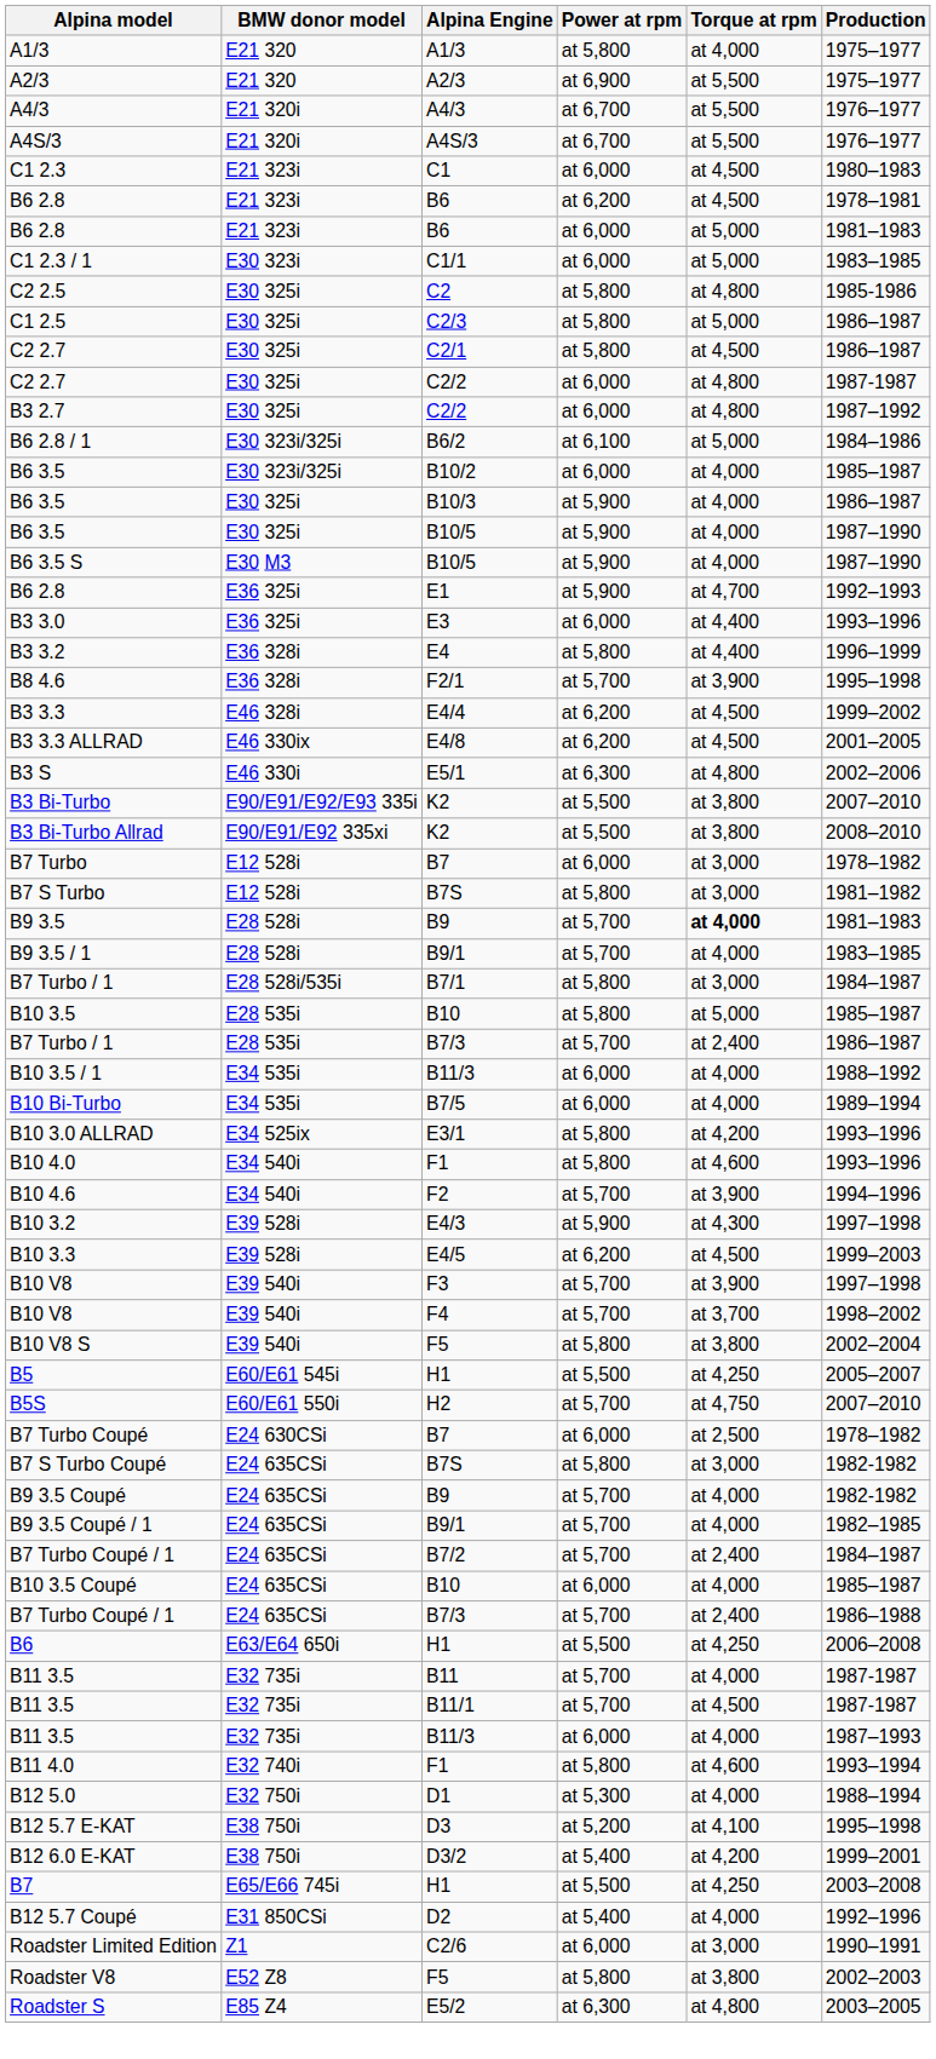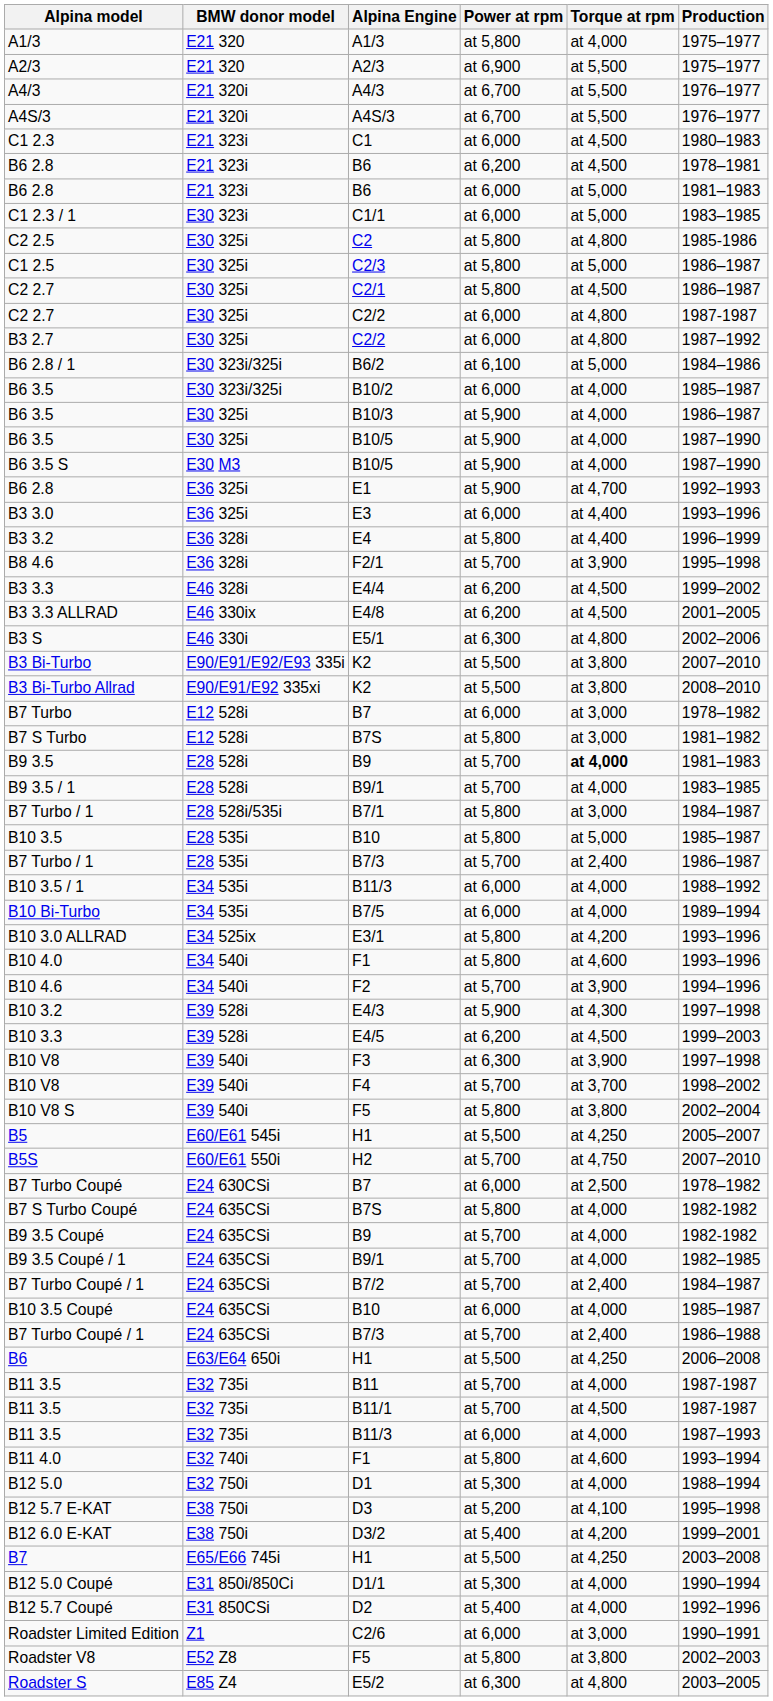 <table class="wikitable sortable">
 <tr>
 <th>Alpina model</th>
 <th>BMW donor model</th>
 <th>Alpina Engine</th>
 <th>Power at rpm</th>
 <th>Torque at rpm</th>
 <th>Production</th>
 </tr>
 <tr>
 <td>A1/3</td>
 <td><a href='#'>E21</a> 320</td>
 <td>A1/3</td>
 <td> at 5,800</td>
 <td> at 4,000</td>
 <td>1975–1977</td>
 </tr>
 <tr>
 <td>A2/3</td>
 <td><a href='#'>E21</a> 320</td>
 <td>A2/3</td>
 <td> at 6,900</td>
 <td> at 5,500</td>
 <td>1975–1977</td>
 </tr>
 <tr>
 <td>A4/3</td>
 <td><a href='#'>E21</a> 320i</td>
 <td>A4/3</td>
 <td> at 6,700</td>
 <td> at 5,500</td>
 <td>1976–1977</td>
 </tr>
 <tr>
 <td>A4S/3</td>
 <td><a href='#'>E21</a> 320i</td>
 <td>A4S/3</td>
 <td> at 6,700</td>
 <td> at 5,500</td>
 <td>1976–1977</td>
 </tr>
 <tr>
 <td>C1 2.3</td>
 <td><a href='#'>E21</a> 323i</td>
 <td>C1</td>
 <td> at 6,000</td>
 <td> at 4,500</td>
 <td>1980–1983</td>
 </tr>
 <tr>
 <td>B6 2.8</td>
 <td><a href='#'>E21</a> 323i</td>
 <td>B6</td>
 <td> at 6,200</td>
 <td> at 4,500</td>
 <td>1978–1981</td>
 </tr>
 <tr>
 <td>B6 2.8</td>
 <td><a href='#'>E21</a> 323i</td>
 <td>B6</td>
 <td> at 6,000</td>
 <td> at 5,000</td>
 <td>1981–1983</td>
 </tr>
 <tr>
 <td>C1 2.3 / 1</td>
 <td><a href='#'>E30</a> 323i</td>
 <td>C1/1</td>
 <td> at 6,000</td>
 <td> at 5,000</td>
 <td>1983–1985</td>
 </tr>
 <tr>
 <td>C2 2.5</td>
 <td><a href='#'>E30</a> 325i</td>
 <td><a href='#'>C2</a></td>
 <td> at 5,800</td>
 <td> at 4,800</td>
 <td>1985-1986</td>
 </tr>
 <tr>
 <td>C1 2.5</td>
 <td><a href='#'>E30</a> 325i</td>
 <td><a href='#'>C2/3</a></td>
 <td> at 5,800</td>
 <td> at 5,000</td>
 <td>1986–1987</td>
 </tr>
 <tr>
 <td>C2 2.7</td>
 <td><a href='#'>E30</a> 325i</td>
 <td><a href='#'>C2/1</a></td>
 <td> at 5,800</td>
 <td> at 4,500</td>
 <td>1986–1987</td>
 </tr>
 <tr>
 <td>C2 2.7</td>
 <td><a href='#'>E30</a> 325i</td>
 <td>C2/2</td>
 <td> at 6,000</td>
 <td> at 4,800</td>
 <td>1987-1987</td>
 </tr>
 <tr>
 <td>B3 2.7</td>
 <td><a href='#'>E30</a> 325i</td>
 <td><a href='#'>C2/2</a></td>
 <td> at 6,000</td>
 <td> at 4,800</td>
 <td>1987–1992</td>
 </tr>
 <tr>
 <td>B6 2.8 / 1</td>
 <td><a href='#'>E30</a> 323i/325i</td>
 <td>B6/2</td>
 <td> at 6,100</td>
 <td> at 5,000</td>
 <td>1984–1986</td>
 </tr>
 <tr>
 <td>B6 3.5</td>
 <td><a href='#'>E30</a> 323i/325i</td>
 <td>B10/2</td>
 <td> at 6,000</td>
 <td> at 4,000</td>
 <td>1985–1987</td>
 </tr>
 <tr>
 <td>B6 3.5</td>
 <td><a href='#'>E30</a> 325i</td>
 <td>B10/3</td>
 <td> at 5,900</td>
 <td> at 4,000</td>
 <td>1986–1987</td>
 </tr>
 <tr>
 <td>B6 3.5</td>
 <td><a href='#'>E30</a> 325i</td>
 <td>B10/5</td>
 <td> at 5,900</td>
 <td> at 4,000</td>
 <td>1987–1990</td>
 </tr>
 <tr>
 <td>B6 3.5 S</td>
 <td><a href='#'>E30</a> <a href='#'>M3</a></td>
 <td>B10/5</td>
 <td> at 5,900</td>
 <td> at 4,000</td>
 <td>1987–1990</td>
 </tr>
 <tr>
 <td>B6 2.8</td>
 <td><a href='#'>E36</a> 325i</td>
 <td>E1</td>
 <td> at 5,900</td>
 <td> at 4,700</td>
 <td>1992–1993</td>
 </tr>
 <tr>
 <td>B3 3.0</td>
 <td><a href='#'>E36</a> 325i</td>
 <td>E3</td>
 <td> at 6,000</td>
 <td> at 4,400</td>
 <td>1993–1996</td>
 </tr>
 <tr>
 <td>B3 3.2</td>
 <td><a href='#'>E36</a> 328i</td>
 <td>E4</td>
 <td> at 5,800</td>
 <td> at 4,400</td>
 <td>1996–1999</td>
 </tr>
 <tr>
 <td>B8 4.6</td>
 <td><a href='#'>E36</a> 328i</td>
 <td>F2/1</td>
 <td> at 5,700</td>
 <td> at 3,900</td>
 <td>1995–1998</td>
 </tr>
 <tr>
 <td>B3 3.3</td>
 <td><a href='#'>E46</a> 328i</td>
 <td>E4/4</td>
 <td> at 6,200</td>
 <td> at 4,500</td>
 <td>1999–2002</td>
 </tr>
 <tr>
 <td>B3 3.3 ALLRAD</td>
 <td><a href='#'>E46</a> 330ix</td>
 <td>E4/8</td>
 <td> at 6,200</td>
 <td> at 4,500</td>
 <td>2001–2005</td>
 </tr>
 <tr>
 <td>B3 S</td>
 <td><a href='#'>E46</a> 330i</td>
 <td>E5/1</td>
 <td> at 6,300</td>
 <td> at 4,800</td>
 <td>2002–2006</td>
 </tr>
 <tr>
 <td><a href='#'>B3 Bi-Turbo</a></td>
 <td><a href='#'>E90/E91/E92/E93</a> 335i</td>
 <td>K2</td>
 <td> at 5,500</td>
 <td> at 3,800</td>
 <td>2007–2010</td>
 </tr>
 <tr>
 <td><a href='#'>B3 Bi-Turbo Allrad</a></td>
 <td><a href='#'>E90/E91/E92</a> 335xi</td>
 <td>K2</td>
 <td> at 5,500</td>
 <td> at 3,800</td>
 <td>2008–2010</td>
 </tr>
 <tr>
 <td>B7 Turbo</td>
 <td><a href='#'>E12</a> 528i</td>
 <td>B7</td>
 <td> at 6,000</td>
 <td> at 3,000</td>
 <td>1978–1982</td>
 </tr>
 <tr>
 <td>B7 S Turbo</td>
 <td><a href='#'>E12</a> 528i</td>
 <td>B7S</td>
 <td> at 5,800</td>
 <td> at 3,000</td>
 <td>1981–1982</td>
 </tr>
 <tr>
 <td>B9 3.5</td>
 <td><a href='#'>E28</a> 528i</td>
 <td>B9</td>
 <td> at 5,700</td>
 <td><strong> at 4,000</strong></td>
 <td>1981–1983</td>
 </tr>
 <tr>
 <td>B9 3.5 / 1</td>
 <td><a href='#'>E28</a> 528i</td>
 <td>B9/1</td>
 <td> at 5,700</td>
 <td> at 4,000</td>
 <td>1983–1985</td>
 </tr>
 <tr>
 <td>B7 Turbo / 1</td>
 <td><a href='#'>E28</a> 528i/535i</td>
 <td>B7/1</td>
 <td> at 5,800</td>
 <td> at 3,000</td>
 <td>1984–1987</td>
 </tr>
 <tr>
 <td>B10 3.5</td>
 <td><a href='#'>E28</a> 535i</td>
 <td>B10</td>
 <td> at 5,800</td>
 <td> at 5,000</td>
 <td>1985–1987</td>
 </tr>
 <tr>
 <td>B7 Turbo / 1</td>
 <td><a href='#'>E28</a> 535i</td>
 <td>B7/3</td>
 <td> at 5,700</td>
 <td> at 2,400</td>
 <td>1986–1987</td>
 </tr>
 <tr>
 <td>B10 3.5 / 1</td>
 <td><a href='#'>E34</a> 535i</td>
 <td>B11/3</td>
 <td> at 6,000</td>
 <td> at 4,000</td>
 <td>1988–1992</td>
 </tr>
 <tr>
 <td><a href='#'>B10 Bi-Turbo</a></td>
 <td><a href='#'>E34</a> 535i</td>
 <td>B7/5</td>
 <td> at 6,000</td>
 <td> at 4,000</td>
 <td>1989–1994</td>
 </tr>
 <tr>
 <td>B10 3.0 ALLRAD</td>
 <td><a href='#'>E34</a> 525ix</td>
 <td>E3/1</td>
 <td> at 5,800</td>
 <td> at 4,200</td>
 <td>1993–1996</td>
 </tr>
 <tr>
 <td>B10 4.0</td>
 <td><a href='#'>E34</a> 540i</td>
 <td>F1</td>
 <td> at 5,800</td>
 <td> at 4,600</td>
 <td>1993–1996</td>
 </tr>
 <tr>
 <td>B10 4.6</td>
 <td><a href='#'>E34</a> 540i</td>
 <td>F2</td>
 <td> at 5,700</td>
 <td> at 3,900</td>
 <td>1994–1996</td>
 </tr>
 <tr>
 <td>B10 3.2</td>
 <td><a href='#'>E39</a> 528i</td>
 <td>E4/3</td>
 <td> at 5,900</td>
 <td> at 4,300</td>
 <td>1997–1998</td>
 </tr>
 <tr>
 <td>B10 3.3</td>
 <td><a href='#'>E39</a> 528i</td>
 <td>E4/5</td>
 <td> at 6,200</td>
 <td> at 4,500</td>
 <td>1999–2003</td>
 </tr>
 <tr>
 <td>B10 V8</td>
 <td><a href='#'>E39</a> 540i</td>
 <td>F3</td>
-<td> at 5,700</td>
+<td> at 6,300</td>
 <td> at 3,900</td>
 <td>1997–1998</td>
 </tr>
 <tr>
 <td>B10 V8</td>
 <td><a href='#'>E39</a> 540i</td>
 <td>F4</td>
 <td> at 5,700</td>
 <td> at 3,700</td>
 <td>1998–2002</td>
 </tr>
 <tr>
 <td>B10 V8 S</td>
 <td><a href='#'>E39</a> 540i</td>
 <td>F5</td>
 <td> at 5,800</td>
 <td> at 3,800</td>
 <td>2002–2004</td>
 </tr>
 <tr>
 <td><a href='#'>B5</a></td>
 <td><a href='#'>E60/E61</a> 545i</td>
 <td>H1</td>
 <td> at 5,500</td>
 <td> at 4,250</td>
 <td>2005–2007</td>
 </tr>
 <tr>
 <td><a href='#'>B5S</a></td>
 <td><a href='#'>E60/E61</a> 550i</td>
 <td>H2</td>
 <td> at 5,700</td>
 <td> at 4,750</td>
 <td>2007–2010</td>
 </tr>
 <tr>
 <td>B7 Turbo Coupé</td>
 <td><a href='#'>E24</a> 630CSi</td>
 <td>B7</td>
 <td> at 6,000</td>
 <td> at 2,500</td>
 <td>1978–1982</td>
 </tr>
 <tr>
 <td>B7 S Turbo Coupé</td>
 <td><a href='#'>E24</a> 635CSi</td>
 <td>B7S</td>
 <td> at 5,800</td>
-<td> at 3,000</td>
+<td> at 4,000</td>
 <td>1982-1982</td>
 </tr>
 <tr>
 <td>B9 3.5 Coupé</td>
 <td><a href='#'>E24</a> 635CSi</td>
 <td>B9</td>
 <td> at 5,700</td>
 <td> at 4,000</td>
 <td>1982-1982</td>
 </tr>
 <tr>
 <td>B9 3.5 Coupé / 1</td>
 <td><a href='#'>E24</a> 635CSi</td>
 <td>B9/1</td>
 <td> at 5,700</td>
 <td> at 4,000</td>
 <td>1982–1985</td>
 </tr>
 <tr>
 <td>B7 Turbo Coupé / 1</td>
 <td><a href='#'>E24</a> 635CSi</td>
 <td>B7/2</td>
 <td> at 5,700</td>
 <td> at 2,400</td>
 <td>1984–1987</td>
 </tr>
 <tr>
 <td>B10 3.5 Coupé</td>
 <td><a href='#'>E24</a> 635CSi</td>
 <td>B10</td>
 <td> at 6,000</td>
 <td> at 4,000</td>
 <td>1985–1987</td>
 </tr>
 <tr>
 <td>B7 Turbo Coupé / 1</td>
 <td><a href='#'>E24</a> 635CSi</td>
 <td>B7/3</td>
 <td> at 5,700</td>
 <td> at 2,400</td>
 <td>1986–1988</td>
 </tr>
 <tr>
 <td><a href='#'>B6</a></td>
 <td><a href='#'>E63/E64</a> 650i</td>
 <td>H1</td>
 <td> at 5,500</td>
 <td> at 4,250</td>
 <td>2006–2008</td>
 </tr>
 <tr>
 <td>B11 3.5</td>
 <td><a href='#'>E32</a> 735i</td>
 <td>B11</td>
 <td> at 5,700</td>
 <td> at 4,000</td>
 <td>1987-1987</td>
 </tr>
 <tr>
 <td>B11 3.5</td>
 <td><a href='#'>E32</a> 735i</td>
 <td>B11/1</td>
 <td> at 5,700</td>
 <td> at 4,500</td>
 <td>1987-1987</td>
 </tr>
 <tr>
 <td>B11 3.5</td>
 <td><a href='#'>E32</a> 735i</td>
 <td>B11/3</td>
 <td> at 6,000</td>
 <td> at 4,000</td>
 <td>1987–1993</td>
 </tr>
 <tr>
 <td>B11 4.0</td>
 <td><a href='#'>E32</a> 740i</td>
 <td>F1</td>
 <td> at 5,800</td>
 <td> at 4,600</td>
 <td>1993–1994</td>
 </tr>
 <tr>
 <td>B12 5.0</td>
 <td><a href='#'>E32</a> 750i</td>
 <td>D1</td>
 <td> at 5,300</td>
 <td> at 4,000</td>
 <td>1988–1994</td>
 </tr>
 <tr>
 <td>B12 5.7 E-KAT</td>
 <td><a href='#'>E38</a> 750i</td>
 <td>D3</td>
 <td> at 5,200</td>
 <td> at 4,100</td>
 <td>1995–1998</td>
 </tr>
 <tr>
 <td>B12 6.0 E-KAT</td>
 <td><a href='#'>E38</a> 750i</td>
 <td>D3/2</td>
 <td> at 5,400</td>
 <td> at 4,200</td>
 <td>1999–2001</td>
 </tr>
 <tr>
 <td><a href='#'>B7</a></td>
 <td><a href='#'>E65/E66</a> 745i</td>
 <td>H1</td>
 <td> at 5,500</td>
 <td> at 4,250</td>
 <td>2003–2008</td>
 </tr>
 <tr>
+<td>B12 5.0 Coupé</td>
+<td><a href='#'>E31</a> 850i/850Ci</td>
+<td>D1/1</td>
+<td> at 5,300</td>
+<td> at 4,000</td>
+<td>1990–1994</td>
+</tr>
+<tr>
 <td>B12 5.7 Coupé</td>
 <td><a href='#'>E31</a> 850CSi</td>
 <td>D2</td>
 <td> at 5,400</td>
 <td> at 4,000</td>
 <td>1992–1996</td>
 </tr>
 <tr>
 <td>Roadster Limited Edition</td>
 <td><a href='#'>Z1</a></td>
 <td>C2/6</td>
 <td> at 6,000</td>
 <td> at 3,000</td>
 <td>1990–1991</td>
 </tr>
 <tr>
 <td>Roadster V8</td>
 <td><a href='#'>E52</a> Z8</td>
 <td>F5</td>
 <td> at 5,800</td>
 <td> at 3,800</td>
 <td>2002–2003</td>
 </tr>
 <tr>
 <td><a href='#'>Roadster S</a></td>
 <td><a href='#'>E85</a> Z4</td>
 <td>E5/2</td>
 <td> at 6,300</td>
 <td> at 4,800</td>
 <td>2003–2005</td>
 </tr>
 </table>
